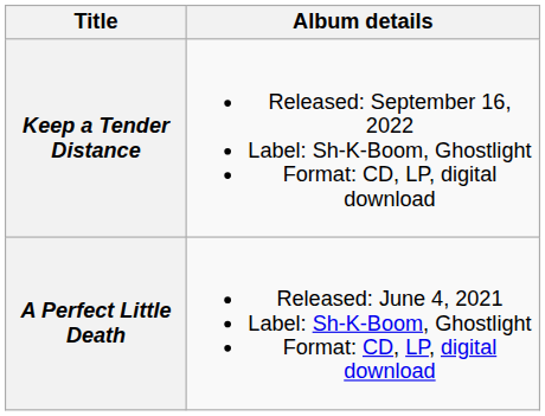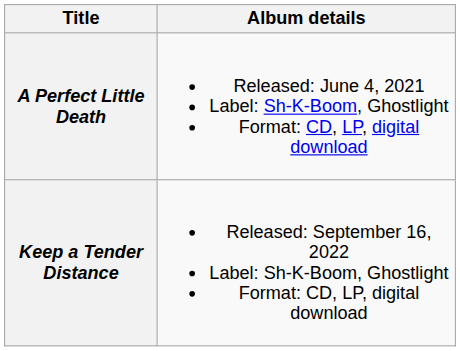 <table class="wikitable plainrowheaders" style="text-align:center;">
 <tr>
 <th scope="col" style="width:8em;">Title</th>
 <th scope="col" style="width:16em;">Album details</th>
 </tr>
 <tr>
+<th scope="row"><em>A Perfect Little Death</em></th>
+<td><br><ul><li>Released: June 4, 2021</li><li>Label: <a href='#'>Sh-K-Boom</a>, Ghostlight</li><li>Format: <a href='#'>CD</a>, <a href='#'>LP</a>, <a href='#'>digital download</a></li></ul></td>
+</tr>
+<tr>
 <th scope="row"><em>Keep a Tender Distance</em></th>
 <td><br><ul><li>Released: September 16, 2022</li><li>Label: Sh-K-Boom, Ghostlight</li><li>Format: CD, LP, digital download</li></ul></td>
 </tr>
-<tr>
-<th scope="row"><em>A Perfect Little Death</em></th>
-<td><br><ul><li>Released: June 4, 2021</li><li>Label: <a href='#'>Sh-K-Boom</a>, Ghostlight</li><li>Format: <a href='#'>CD</a>, <a href='#'>LP</a>, <a href='#'>digital download</a></li></ul></td>
-</tr>
 </table>
